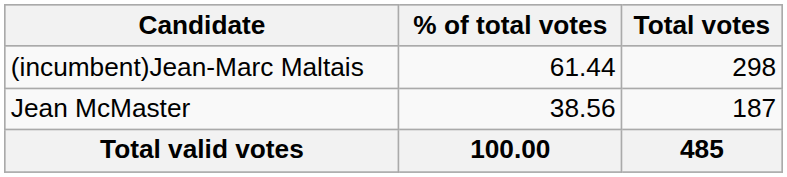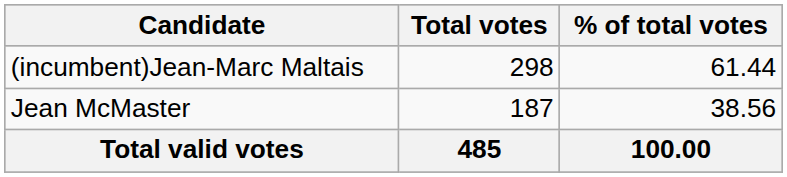 <table style="width:475px;" class="wikitable">
 <tr bgcolor="#EEEEEE">
 <th align="left">Candidate</th>
+<th align="right">Total votes</th>
 <th align="right">% of total votes</th>
-<th align="right">Total votes</th>
 </tr>
 <tr>
 <td align="left">(incumbent)Jean-Marc Maltais</td>
+<td align="right">298</td>
 <td align="right">61.44</td>
-<td align="right">298</td>
 </tr>
 <tr>
 <td align="left">Jean McMaster</td>
+<td align="right">187</td>
 <td align="right">38.56</td>
-<td align="right">187</td>
 </tr>
 <tr bgcolor="#EEEEEE">
 <th align="left">Total valid votes</th>
+<th align="right"><strong>485</strong></th>
 <th align="right"><strong>100.00</strong></th>
-<th align="right"><strong>485</strong></th>
 </tr>
 </table>
